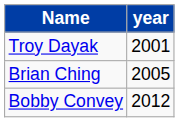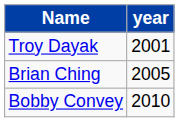 <table class="wikitable">
 <tr>
 <th style="background:#003DA5; color:#fff;" scope="col">Name</th>
 <th style="background:#003DA5; color:#fff;" scope="col">year</th>
 </tr>
 <tr>
 <td><a href='#'>Troy Dayak</a></td>
 <td>2001</td>
 </tr>
 <tr>
 <td><a href='#'>Brian Ching</a></td>
 <td>2005</td>
 </tr>
 <tr>
 <td><a href='#'>Bobby Convey</a></td>
-<td>2012</td>
+<td>2010</td>
 </tr>
 </table>
